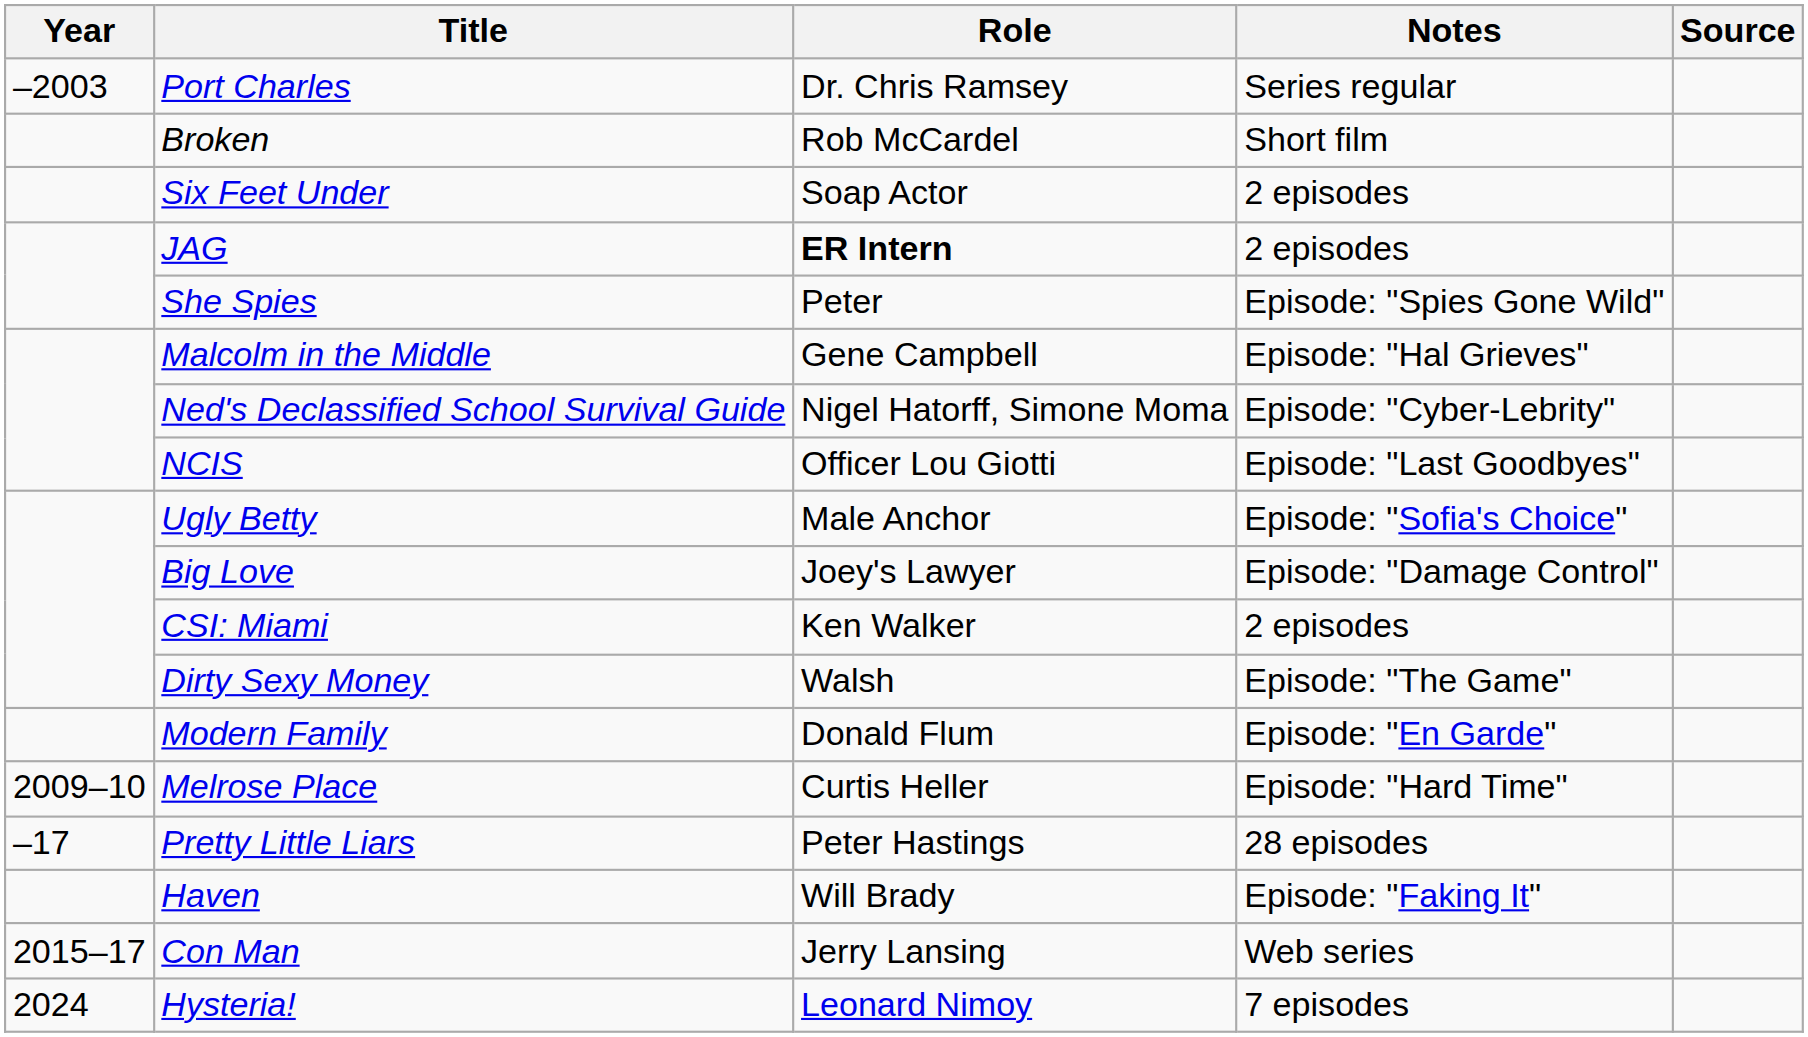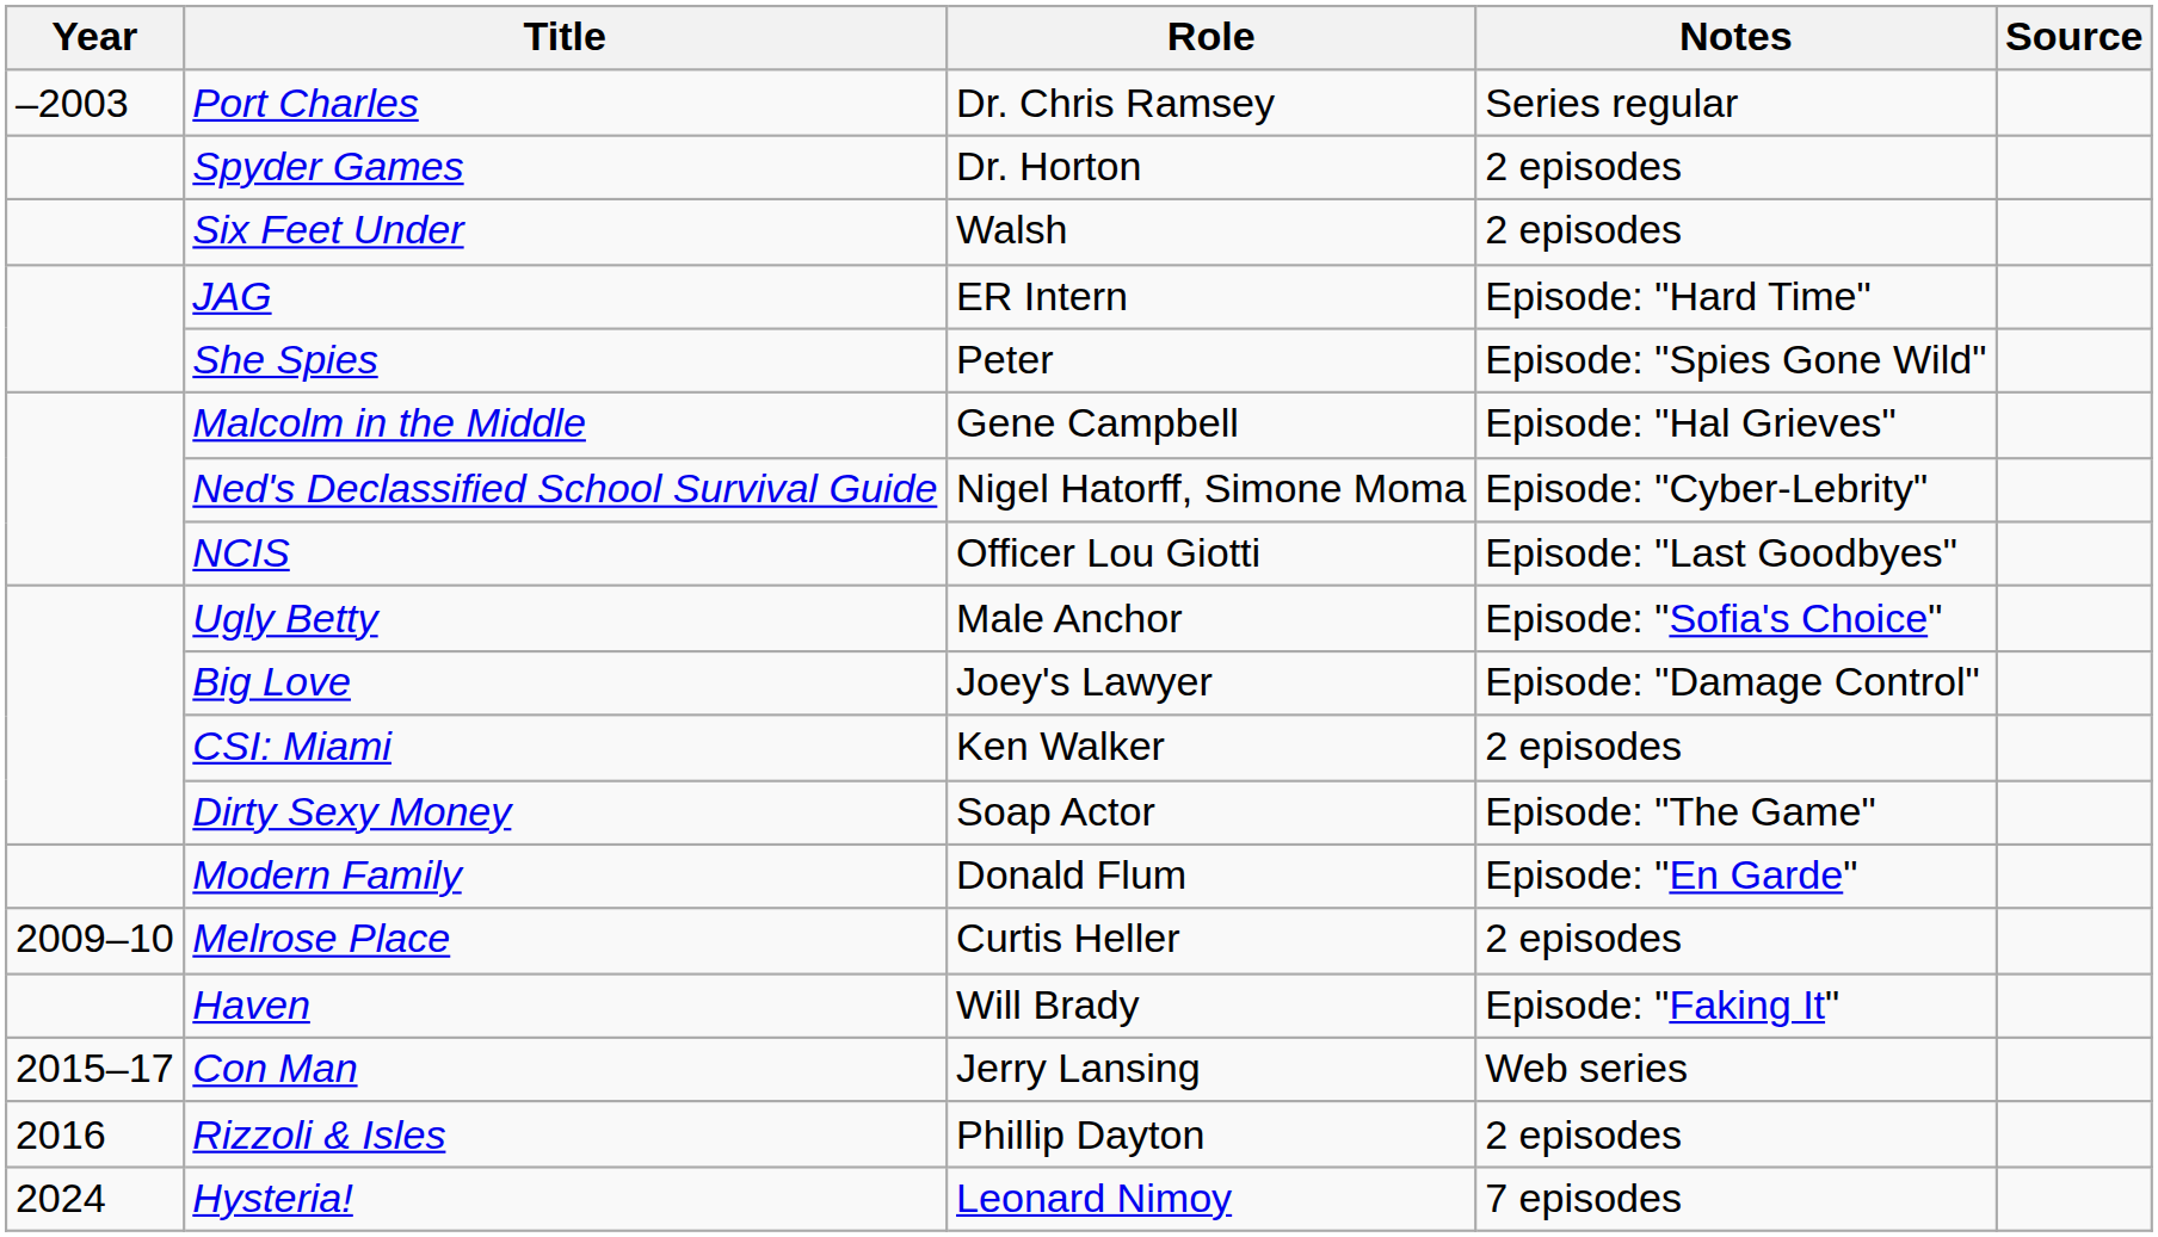 <table class="wikitable sortable">
 <tr>
 <th>Year</th>
 <th>Title</th>
 <th>Role</th>
 <th class="unsortable">Notes</th>
 <th class="unsortable">Source</th>
 </tr>
 <tr>
 <td>–2003</td>
 <td><em><a href='#'>Port Charles</a></em></td>
 <td>Dr. Chris Ramsey</td>
 <td>Series regular</td>
 <td> </td>
 </tr>
 <tr>
 <td></td>
-<td><em>Broken</em></td>
-<td>Rob McCardel</td>
-<td>Short film</td>
+<td><em><a href='#'>Spyder Games</a></em></td>
+<td>Dr. Horton</td>
+<td>2 episodes</td>
 <td> </td>
 </tr>
 <tr>
 <td></td>
 <td><em><a href='#'>Six Feet Under</a></em></td>
-<td>Soap Actor</td>
+<td>Walsh</td>
 <td>2 episodes</td>
 <td></td>
 </tr>
 <tr>
 <td rowspan="2"></td>
 <td><em><a href='#'>JAG</a></em></td>
-<td><strong>ER Intern</strong></td>
-<td>2 episodes</td>
+<td>ER Intern</td>
+<td>Episode: "Hard Time"</td>
 <td> </td>
 </tr>
 <tr>
 <td><em><a href='#'>She Spies</a></em></td>
 <td>Peter</td>
 <td>Episode: "Spies Gone Wild"</td>
 <td> </td>
 </tr>
 <tr>
 <td rowspan="3"></td>
 <td><em><a href='#'>Malcolm in the Middle</a></em></td>
 <td>Gene Campbell</td>
 <td>Episode: "Hal Grieves"</td>
 <td></td>
 </tr>
 <tr>
 <td><em><a href='#'>Ned's Declassified School Survival Guide</a></em></td>
 <td>Nigel Hatorff, Simone Moma</td>
 <td>Episode: "Cyber-Lebrity"</td>
 <td> </td>
 </tr>
 <tr>
 <td><em><a href='#'>NCIS</a></em></td>
 <td>Officer Lou Giotti</td>
 <td>Episode: "Last Goodbyes"</td>
 <td> </td>
 </tr>
 <tr>
 <td rowspan="4"></td>
 <td><em><a href='#'>Ugly Betty</a></em></td>
 <td>Male Anchor</td>
 <td>Episode: "<a href='#'>Sofia's Choice</a>"</td>
 <td> </td>
 </tr>
 <tr>
 <td><em><a href='#'>Big Love</a></em></td>
 <td>Joey's Lawyer</td>
 <td>Episode: "Damage Control"</td>
 <td> </td>
 </tr>
 <tr>
 <td><em><a href='#'>CSI: Miami</a></em></td>
 <td>Ken Walker</td>
 <td>2 episodes</td>
 <td></td>
 </tr>
 <tr>
 <td><em><a href='#'>Dirty Sexy Money</a></em></td>
-<td>Walsh</td>
+<td>Soap Actor</td>
 <td>Episode: "The Game"</td>
 <td></td>
 </tr>
 <tr>
 <td></td>
 <td><em><a href='#'>Modern Family</a></em></td>
 <td>Donald Flum</td>
 <td>Episode: "<a href='#'>En Garde</a>"</td>
 <td></td>
 </tr>
 <tr>
 <td>2009–10</td>
 <td><em><a href='#'>Melrose Place</a></em></td>
 <td>Curtis Heller</td>
-<td>Episode: "Hard Time"</td>
+<td>2 episodes</td>
 <td> </td>
-</tr>
-<tr>
-<td>–17</td>
-<td><em><a href='#'>Pretty Little Liars</a></em></td>
-<td>Peter Hastings</td>
-<td>28 episodes</td>
-<td></td>
 </tr>
 <tr>
 <td></td>
 <td><em><a href='#'>Haven</a></em></td>
 <td>Will Brady</td>
 <td>Episode: "<a href='#'>Faking It</a>"</td>
 <td> </td>
 </tr>
 <tr>
 <td>2015–17</td>
 <td><em><a href='#'>Con Man</a></em></td>
 <td>Jerry Lansing</td>
 <td>Web series</td>
 <td></td>
 </tr>
 <tr>
+<td>2016</td>
+<td><em><a href='#'>Rizzoli & Isles</a></em></td>
+<td>Phillip Dayton</td>
+<td>2 episodes</td>
+<td></td>
+</tr>
+<tr>
 <td>2024</td>
 <td><em><a href='#'>Hysteria!</a></em></td>
 <td><a href='#'>Leonard Nimoy</a></td>
 <td>7 episodes</td>
 <td></td>
 </tr>
 </table>
